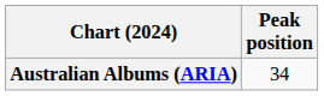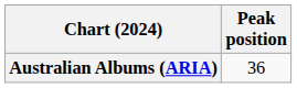 <table class="wikitable sortable plainrowheaders" style="text-align:center">
 <tr>
 <th scope="col">Chart (2024)</th>
 <th scope="col">Peak<br>position</th>
 </tr>
 <tr>
 <th scope="row">Australian Albums (<a href='#'>ARIA</a>)</th>
-<td>34</td>
+<td>36</td>
 </tr>
 </table>
